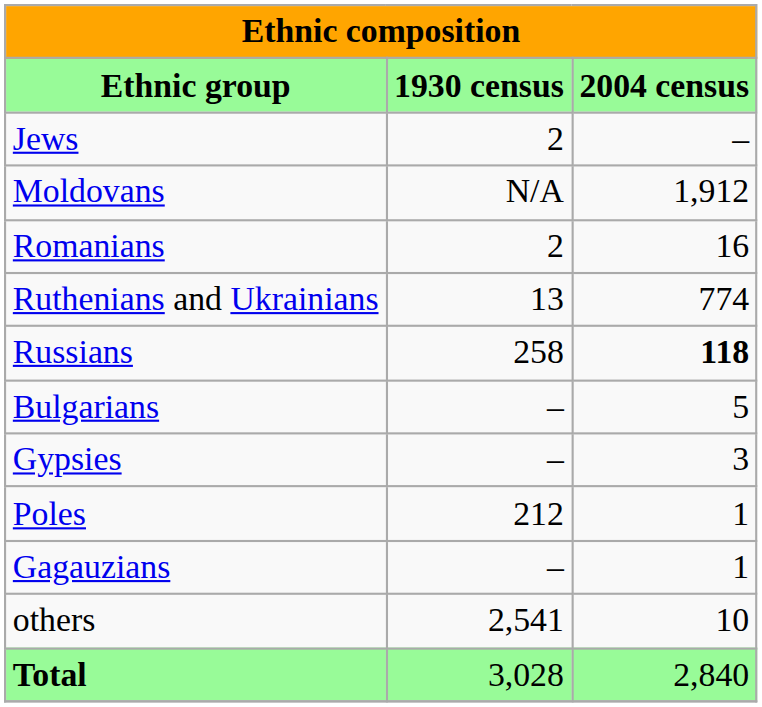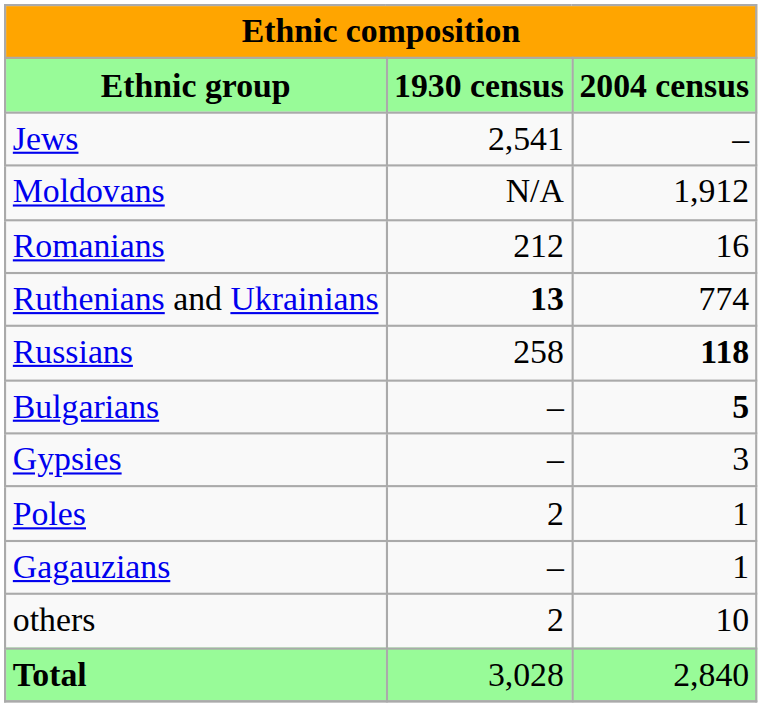 <table class="wikitable">
 <tr ---->
 <td colspan="4" align="center" bgcolor="#FFA500"><strong>Ethnic composition</strong></td>
 </tr>
 <tr ---->
 <td align="center" bgcolor="#98FB98"><strong>Ethnic group</strong></td>
 <td align="center" bgcolor="#98FB98"><strong>1930 census</strong></td>
 <td align="center" bgcolor="#98FB98"><strong>2004 census</strong></td>
 </tr>
 <tr ---->
 <td align=left><a href='#'>Jews</a></td>
-<td align=right>2</td>
+<td align=right>2,541</td>
 <td align=right>–</td>
 </tr>
 <tr ---->
 <td align=left><a href='#'>Moldovans</a></td>
 <td align=right>N/A</td>
 <td align=right>1,912</td>
 </tr>
 <tr ---->
 <td align=left><a href='#'>Romanians</a></td>
-<td align=right>2</td>
+<td align=right>212</td>
 <td align=right>16</td>
 </tr>
 <tr ---->
 <td align=left><a href='#'>Ruthenians</a> and <a href='#'>Ukrainians</a></td>
-<td align=right>13</td>
+<td align=right><strong>13</strong></td>
 <td align=right>774</td>
 </tr>
 <tr ---->
 <td align=left><a href='#'>Russians</a></td>
 <td align=right>258</td>
 <td align=right><strong>118</strong></td>
 </tr>
 <tr ---->
 <td align=left><a href='#'>Bulgarians</a></td>
 <td align=right>–</td>
-<td align=right>5</td>
+<td align=right><strong>5</strong></td>
 </tr>
 <tr ---->
 <td align=left><a href='#'>Gypsies</a></td>
 <td align=right>–</td>
 <td align=right>3</td>
 </tr>
 <tr ---->
 <td align=left><a href='#'>Poles</a></td>
-<td align=right>212</td>
+<td align=right>2</td>
 <td align=right>1</td>
 </tr>
 <tr ---->
 <td align=left><a href='#'>Gagauzians</a></td>
 <td align=right>–</td>
 <td align=right>1</td>
 </tr>
 <tr ---->
 <td align=left>others</td>
-<td align=right>2,541</td>
+<td align=right>2</td>
 <td align=right>10</td>
 </tr>
 <tr ---->
 <td align=left bgcolor="#98FB98"><strong>Total</strong></td>
 <td align=right bgcolor="#98FB98">3,028</td>
 <td align=right bgcolor="#98FB98">2,840</td>
 </tr>
 <tr ---->
 </tr>
 </table>
